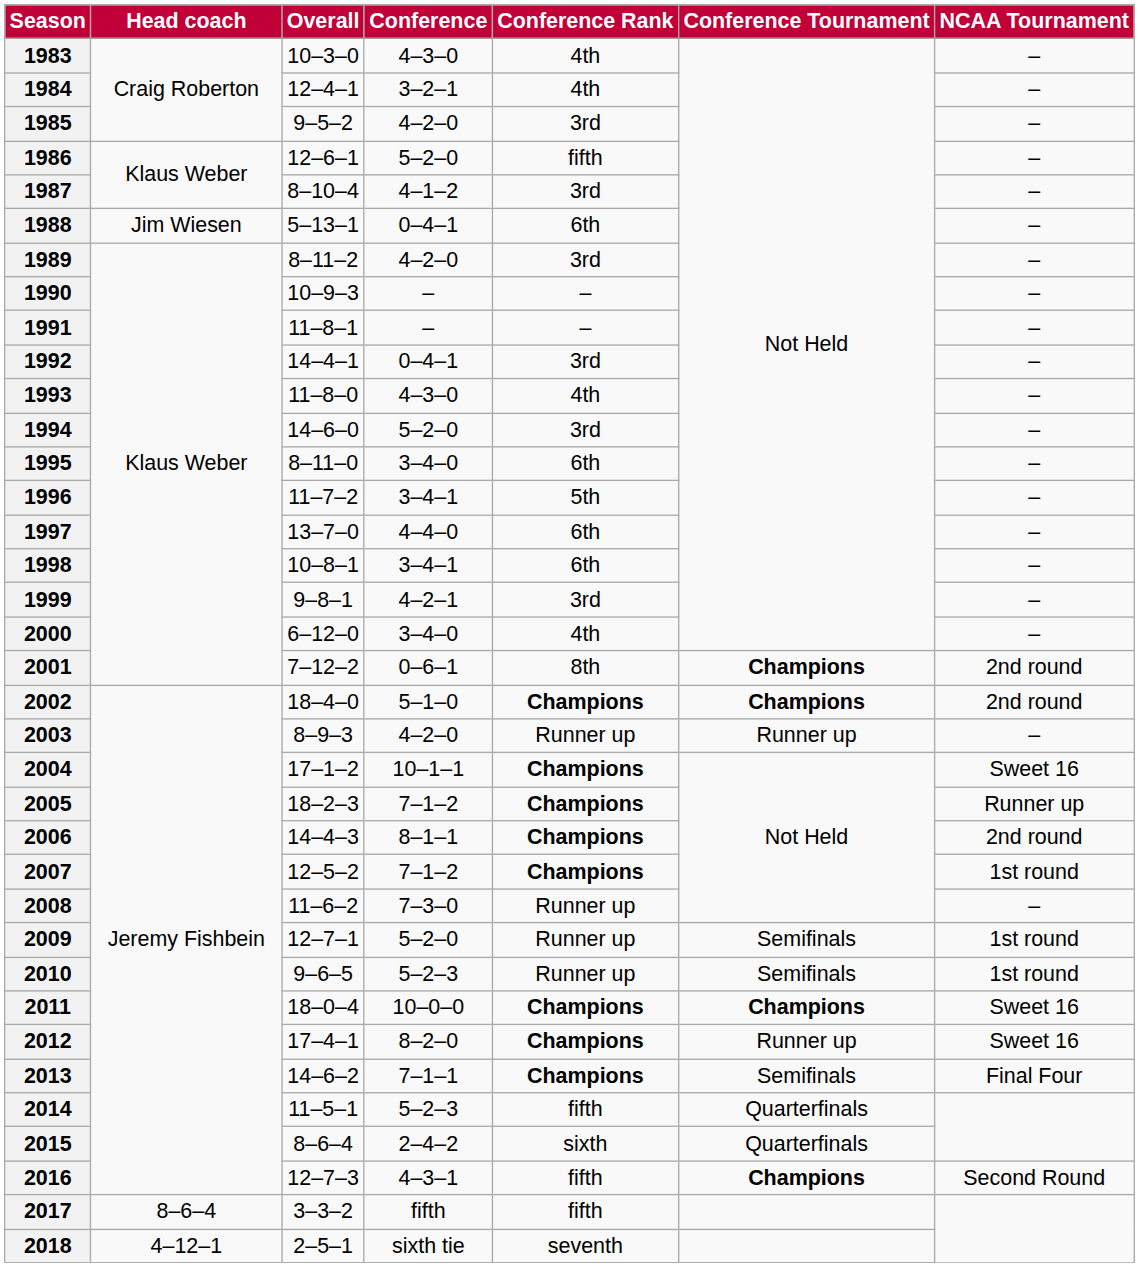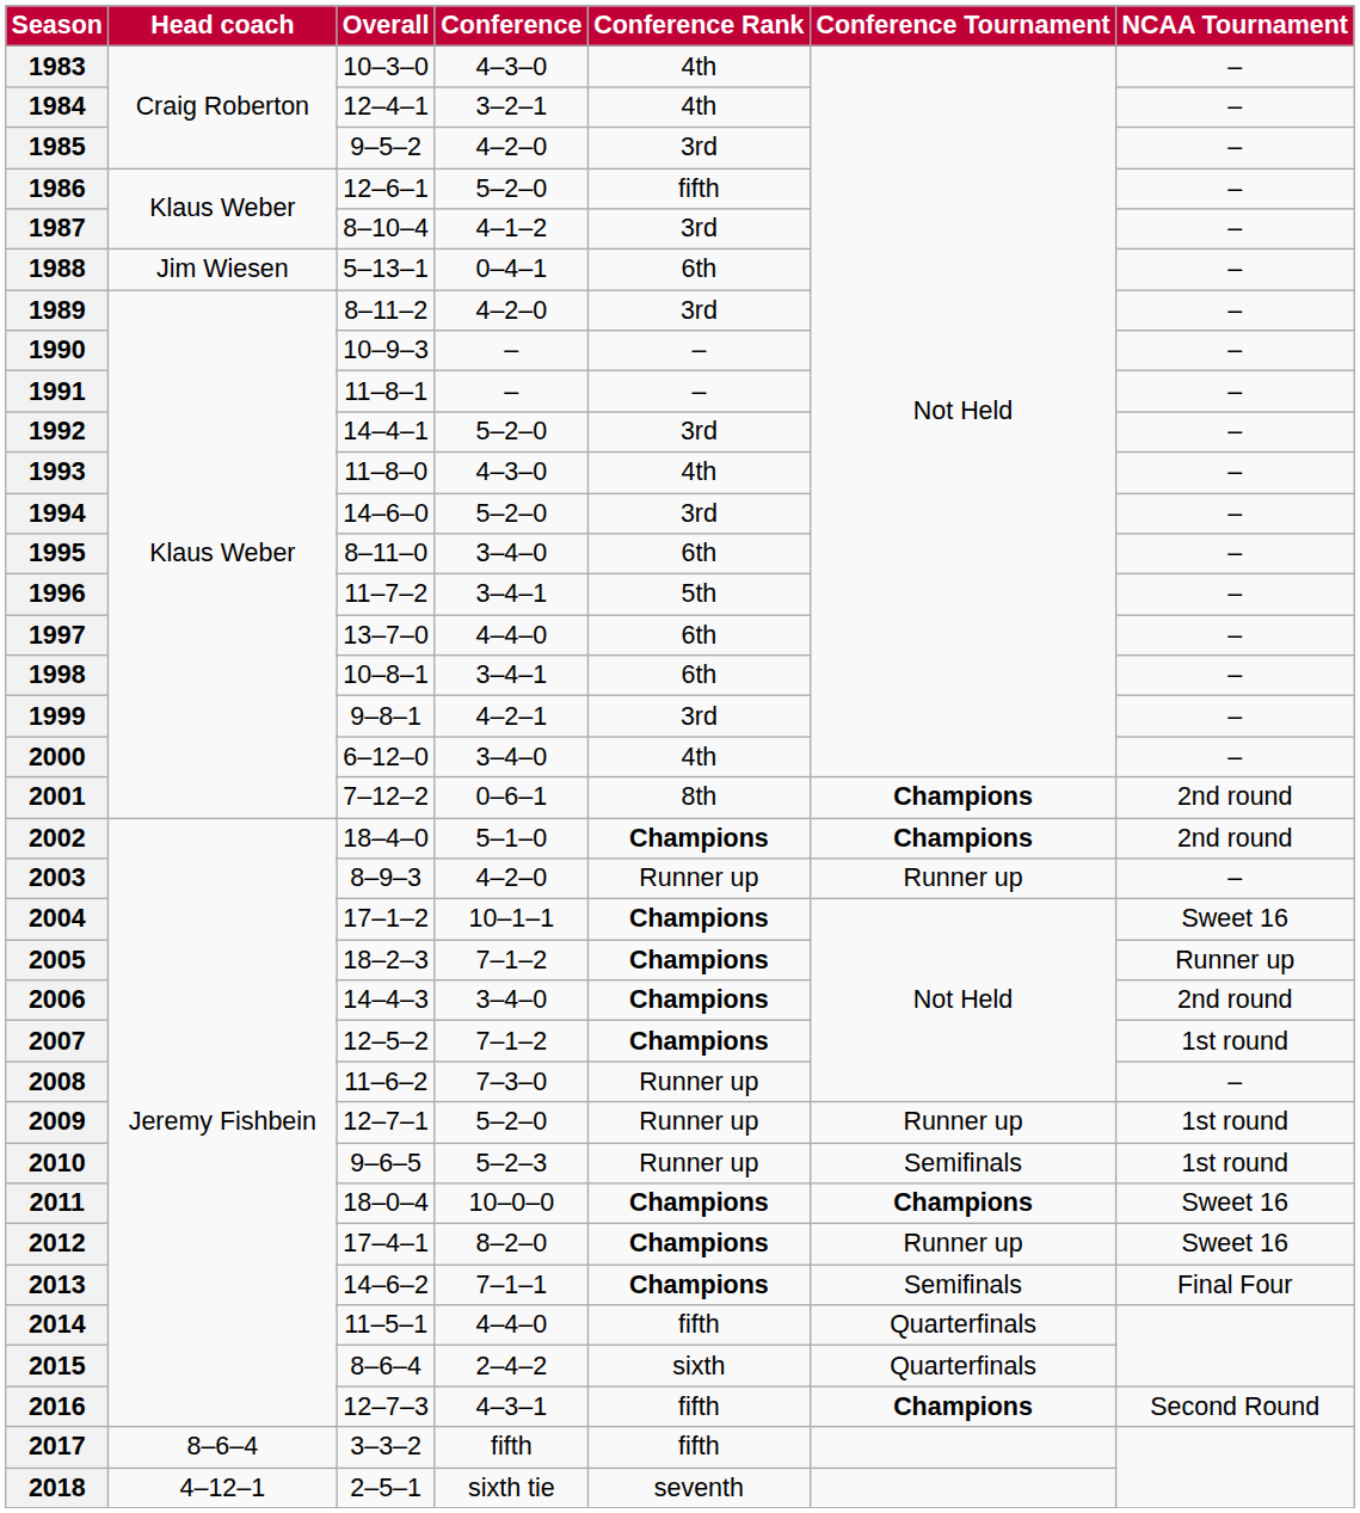 <table class="wikitable" style="text-align: center;">
 <tr>
 <th style="background:#C10037; color:white; text-align:center">Season</th>
 <th style="background:#C10037; color:white; text-align:center">Head coach</th>
 <th style="background:#C10037; color:white; text-align:center">Overall</th>
 <th style="background:#C10037; color:white; text-align:center">Conference</th>
 <th style="background:#C10037; color:white; text-align:center">Conference Rank</th>
 <th style="background:#C10037; color:white; text-align:center">Conference Tournament</th>
 <th style="background:#C10037; color:white; text-align:center">NCAA Tournament</th>
 </tr>
 <tr>
 <th>1983</th>
 <td rowspan="3">  Craig Roberton  </td>
 <td>10–3–0</td>
 <td>4–3–0</td>
 <td>4th</td>
 <td rowspan="18">  Not Held  </td>
 <td>–</td>
 </tr>
 <tr>
 <th>1984</th>
 <td>12–4–1</td>
 <td>3–2–1</td>
 <td>4th</td>
 <td>–</td>
 </tr>
 <tr>
 <th>1985</th>
 <td>9–5–2</td>
 <td>4–2–0</td>
 <td>3rd</td>
 <td>–</td>
 </tr>
 <tr>
 <th>1986</th>
 <td rowspan="2">  Klaus Weber  </td>
 <td>12–6–1</td>
 <td>5–2–0</td>
 <td>fifth</td>
 <td>–</td>
 </tr>
 <tr>
 <th>1987</th>
 <td>8–10–4</td>
 <td>4–1–2</td>
 <td>3rd</td>
 <td>–</td>
 </tr>
 <tr>
 <th>1988</th>
 <td>Jim Wiesen</td>
 <td>5–13–1</td>
 <td>0–4–1</td>
 <td>6th</td>
 <td>–</td>
 </tr>
 <tr>
 <th>1989</th>
 <td rowspan="13">  Klaus Weber  </td>
 <td>8–11–2</td>
 <td>4–2–0</td>
 <td>3rd</td>
 <td>–</td>
 </tr>
 <tr>
 <th>1990</th>
 <td>10–9–3</td>
 <td>–</td>
 <td>–</td>
 <td>–</td>
 </tr>
 <tr>
 <th>1991</th>
 <td>11–8–1</td>
 <td>–</td>
 <td>–</td>
 <td>–</td>
 </tr>
 <tr>
 <th>1992</th>
 <td>14–4–1</td>
-<td>0–4–1</td>
+<td>5–2–0</td>
 <td>3rd</td>
 <td>–</td>
 </tr>
 <tr>
 <th>1993</th>
 <td>11–8–0</td>
 <td>4–3–0</td>
 <td>4th</td>
 <td>–</td>
 </tr>
 <tr>
 <th>1994</th>
 <td>14–6–0</td>
 <td>5–2–0</td>
 <td>3rd</td>
 <td>–</td>
 </tr>
 <tr>
 <th>1995</th>
 <td>8–11–0</td>
 <td>3–4–0</td>
 <td>6th</td>
 <td>–</td>
 </tr>
 <tr>
 <th>1996</th>
 <td>11–7–2</td>
 <td>3–4–1</td>
 <td>5th</td>
 <td>–</td>
 </tr>
 <tr>
 <th>1997</th>
 <td>13–7–0</td>
 <td>4–4–0</td>
 <td>6th</td>
 <td>–</td>
 </tr>
 <tr>
 <th>1998</th>
 <td>10–8–1</td>
 <td>3–4–1</td>
 <td>6th</td>
 <td>–</td>
 </tr>
 <tr>
 <th>1999</th>
 <td>9–8–1</td>
 <td>4–2–1</td>
 <td>3rd</td>
 <td>–</td>
 </tr>
 <tr>
 <th>2000</th>
 <td>6–12–0</td>
 <td>3–4–0</td>
 <td>4th</td>
 <td>–</td>
 </tr>
 <tr>
 <th>2001</th>
 <td>7–12–2</td>
 <td>0–6–1</td>
 <td>8th</td>
 <td><strong>Champions</strong></td>
 <td>2nd round</td>
 </tr>
 <tr>
 <th>2002</th>
 <td rowspan="15">  Jeremy Fishbein  </td>
 <td>18–4–0</td>
 <td>5–1–0</td>
 <td><strong>Champions</strong></td>
 <td><strong>Champions</strong></td>
 <td>2nd round</td>
 </tr>
 <tr>
 <th>2003</th>
 <td>8–9–3</td>
 <td>4–2–0</td>
 <td>Runner up</td>
 <td>Runner up</td>
 <td>–</td>
 </tr>
 <tr>
 <th>2004</th>
 <td>17–1–2</td>
 <td>10–1–1</td>
 <td><strong>Champions</strong></td>
 <td rowspan="5">  Not Held  </td>
 <td>Sweet 16</td>
 </tr>
 <tr>
 <th>2005</th>
 <td>18–2–3</td>
 <td>7–1–2</td>
 <td><strong>Champions</strong></td>
 <td>Runner up</td>
 </tr>
 <tr>
 <th>2006</th>
 <td>14–4–3</td>
-<td>8–1–1</td>
+<td>3–4–0</td>
 <td><strong>Champions</strong></td>
 <td>2nd round</td>
 </tr>
 <tr>
 <th>2007</th>
 <td>12–5–2</td>
 <td>7–1–2</td>
 <td><strong>Champions</strong></td>
 <td>1st round</td>
 </tr>
 <tr>
 <th>2008</th>
 <td>11–6–2</td>
 <td>7–3–0</td>
 <td>Runner up</td>
 <td>–</td>
 </tr>
 <tr>
 <th>2009</th>
 <td>12–7–1</td>
 <td>5–2–0</td>
 <td>Runner up</td>
-<td>Semifinals</td>
+<td>Runner up</td>
 <td>1st round</td>
 </tr>
 <tr>
 <th>2010</th>
 <td>9–6–5</td>
 <td>5–2–3</td>
 <td>Runner up</td>
 <td>Semifinals</td>
 <td>1st round</td>
 </tr>
 <tr>
 <th>2011</th>
 <td>18–0–4</td>
 <td>10–0–0</td>
 <td><strong>Champions</strong></td>
 <td><strong>Champions</strong></td>
 <td>Sweet 16</td>
 </tr>
 <tr>
 <th>2012</th>
 <td>17–4–1</td>
 <td>8–2–0</td>
 <td><strong>Champions</strong></td>
 <td>Runner up</td>
 <td>Sweet 16</td>
 </tr>
 <tr>
 <th>2013</th>
 <td>14–6–2</td>
 <td>7–1–1</td>
 <td><strong>Champions</strong></td>
 <td>Semifinals</td>
 <td>Final Four</td>
 </tr>
 <tr>
 <th>2014</th>
 <td>11–5–1</td>
-<td>5–2–3</td>
+<td>4–4–0</td>
 <td>fifth</td>
 <td>Quarterfinals</td>
 </tr>
 <tr>
 <th>2015</th>
 <td>8–6–4</td>
 <td>2–4–2</td>
 <td>sixth</td>
 <td>Quarterfinals</td>
 </tr>
 <tr>
 <th>2016</th>
 <td>12–7–3</td>
 <td>4–3–1</td>
 <td>fifth</td>
 <td><strong>Champions</strong></td>
 <td>Second Round</td>
 </tr>
 <tr>
 <th>2017</th>
 <td>8–6–4</td>
 <td>3–3–2</td>
 <td>fifth</td>
 <td>fifth</td>
 <td></td>
 </tr>
 <tr>
 <th>2018</th>
 <td>4–12–1</td>
 <td>2–5–1</td>
 <td>sixth tie</td>
 <td>seventh</td>
 <td></td>
 </tr>
 <tr>
 </tr>
 </table>
